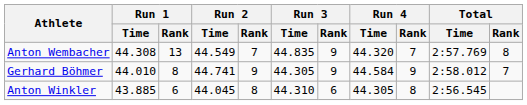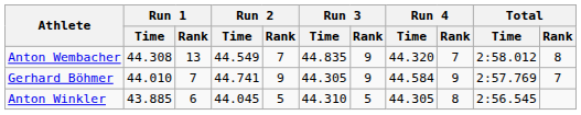 <table class="wikitable" border="1" style="font-size:90%">
 <tr>
 <th rowspan="2">Athlete</th>
 <th colspan="2">Run 1</th>
 <th colspan="2">Run 2</th>
 <th colspan="2">Run 3</th>
 <th colspan="2">Run 4</th>
 <th colspan="2">Total</th>
 </tr>
 <tr>
 <th>Time</th>
 <th>Rank</th>
 <th>Time</th>
 <th>Rank</th>
 <th>Time</th>
 <th>Rank</th>
 <th>Time</th>
 <th>Rank</th>
 <th>Time</th>
 <th>Rank</th>
 </tr>
 <tr>
 <td><a href='#'>Anton Wembacher</a></td>
 <td align="center">44.308</td>
 <td align="center">13</td>
 <td align="center">44.549</td>
 <td align="center">7</td>
 <td align="center">44.835</td>
 <td align="center">9</td>
 <td align="center">44.320</td>
 <td align="center">7</td>
-<td align="center">2:57.769</td>
+<td align="center">2:58.012</td>
 <td align="center">8</td>
 </tr>
 <tr>
 <td><a href='#'>Gerhard Böhmer</a></td>
 <td align="center">44.010</td>
-<td align="center">8</td>
+<td align="center">7</td>
 <td align="center">44.741</td>
 <td align="center">9</td>
 <td align="center">44.305</td>
 <td align="center">9</td>
 <td align="center">44.584</td>
 <td align="center">9</td>
-<td align="center">2:58.012</td>
+<td align="center">2:57.769</td>
 <td align="center">7</td>
 </tr>
 <tr>
 <td><a href='#'>Anton Winkler</a></td>
 <td align="center">43.885</td>
 <td align="center">6</td>
 <td align="center">44.045</td>
-<td align="center">8</td>
+<td align="center">5</td>
 <td align="center">44.310</td>
-<td align="center">6</td>
+<td align="center">5</td>
 <td align="center">44.305</td>
 <td align="center">8</td>
 <td align="center">2:56.545</td>
 <td align="center"></td>
 </tr>
 </table>
